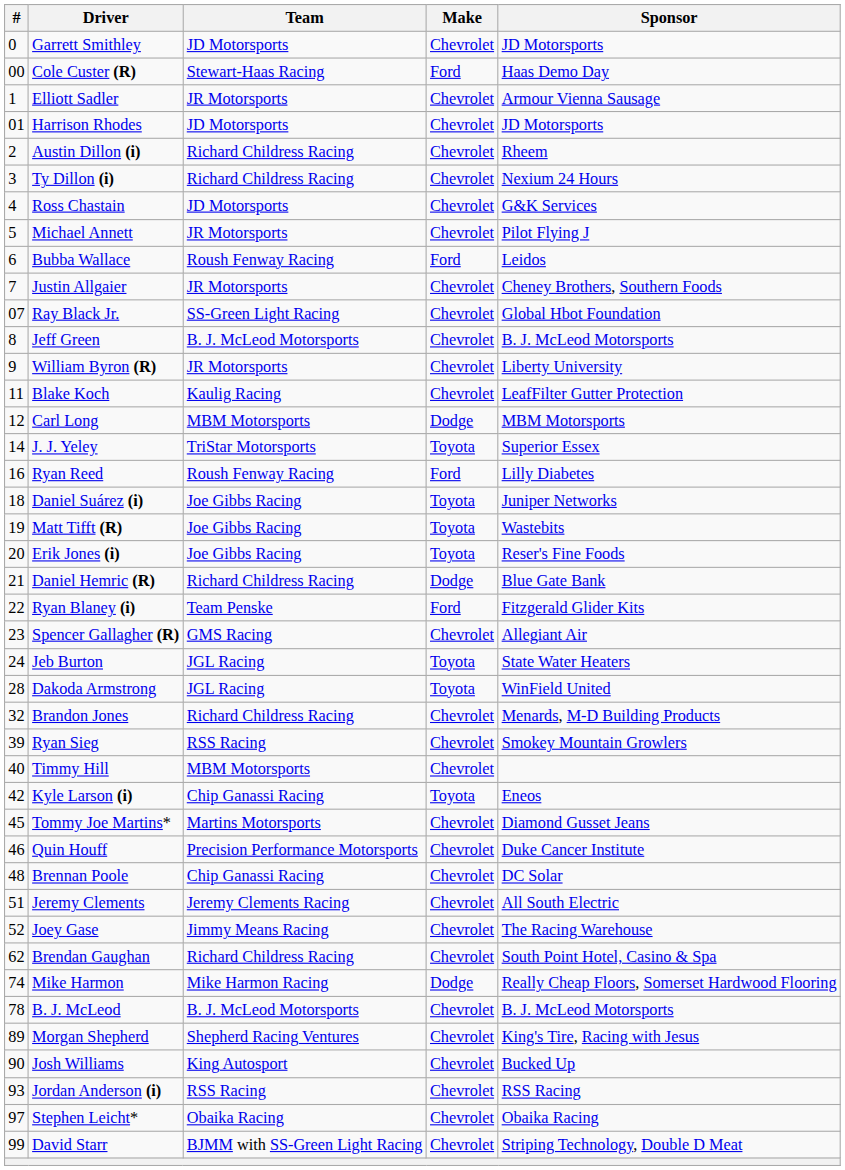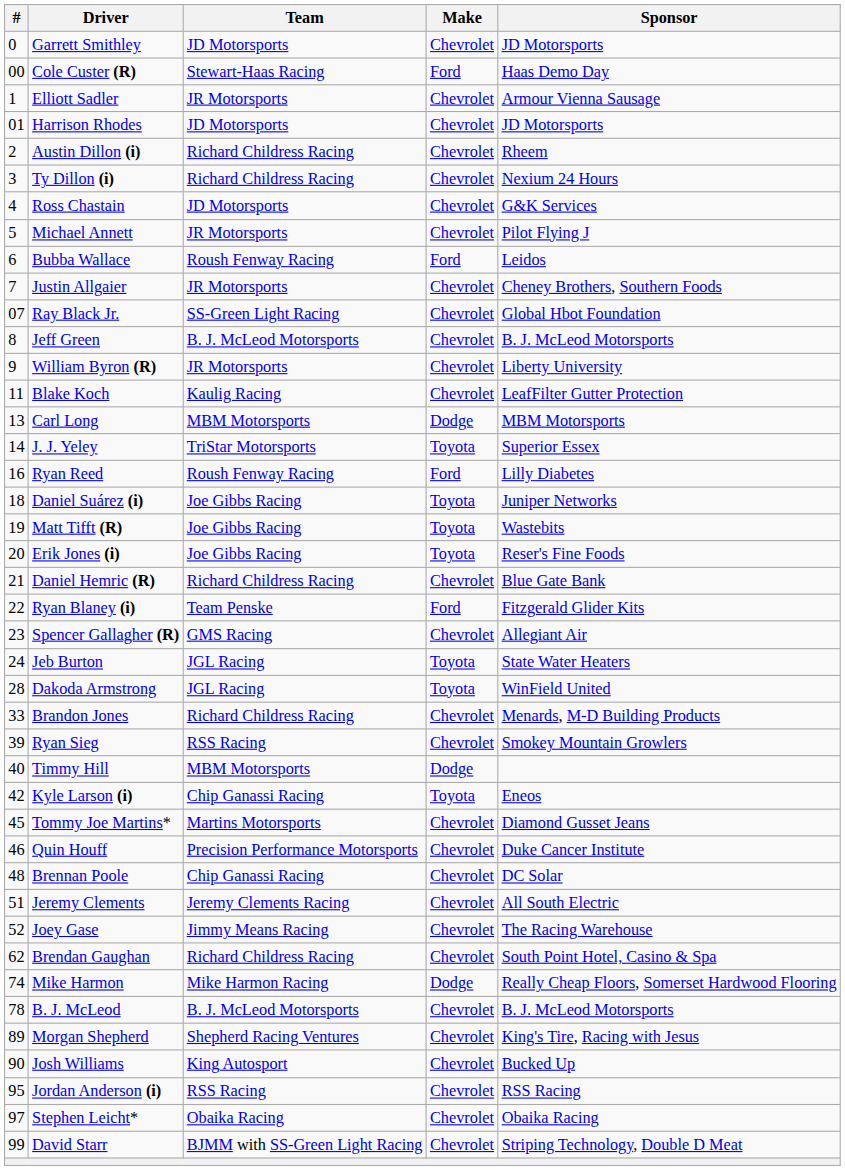 <table class="wikitable" style="font-size:95%">
 <tr>
 <th>#</th>
 <th>Driver</th>
 <th>Team</th>
 <th>Make</th>
 <th>Sponsor</th>
 </tr>
 <tr>
 <td>0</td>
 <td><a href='#'>Garrett Smithley</a></td>
 <td><a href='#'>JD Motorsports</a></td>
 <td><a href='#'>Chevrolet</a></td>
 <td><a href='#'>JD Motorsports</a></td>
 </tr>
 <tr>
 <td>00</td>
 <td><a href='#'>Cole Custer</a> <strong>(R)</strong></td>
 <td><a href='#'>Stewart-Haas Racing</a></td>
 <td><a href='#'>Ford</a></td>
 <td><a href='#'>Haas Demo Day</a></td>
 </tr>
 <tr>
 <td>1</td>
 <td><a href='#'>Elliott Sadler</a></td>
 <td><a href='#'>JR Motorsports</a></td>
 <td><a href='#'>Chevrolet</a></td>
 <td><a href='#'>Armour Vienna Sausage</a></td>
 </tr>
 <tr>
 <td>01</td>
 <td><a href='#'>Harrison Rhodes</a></td>
 <td><a href='#'>JD Motorsports</a></td>
 <td><a href='#'>Chevrolet</a></td>
 <td><a href='#'>JD Motorsports</a></td>
 </tr>
 <tr>
 <td>2</td>
 <td><a href='#'>Austin Dillon</a> <strong>(i)</strong></td>
 <td><a href='#'>Richard Childress Racing</a></td>
 <td><a href='#'>Chevrolet</a></td>
 <td><a href='#'>Rheem</a></td>
 </tr>
 <tr>
 <td>3</td>
 <td><a href='#'>Ty Dillon</a> <strong>(i)</strong></td>
 <td><a href='#'>Richard Childress Racing</a></td>
 <td><a href='#'>Chevrolet</a></td>
 <td><a href='#'>Nexium 24 Hours</a></td>
 </tr>
 <tr>
 <td>4</td>
 <td><a href='#'>Ross Chastain</a></td>
 <td><a href='#'>JD Motorsports</a></td>
 <td><a href='#'>Chevrolet</a></td>
 <td><a href='#'>G&K Services</a></td>
 </tr>
 <tr>
 <td>5</td>
 <td><a href='#'>Michael Annett</a></td>
 <td><a href='#'>JR Motorsports</a></td>
 <td><a href='#'>Chevrolet</a></td>
 <td><a href='#'>Pilot Flying J</a></td>
 </tr>
 <tr>
 <td>6</td>
 <td><a href='#'>Bubba Wallace</a></td>
 <td><a href='#'>Roush Fenway Racing</a></td>
 <td><a href='#'>Ford</a></td>
 <td><a href='#'>Leidos</a></td>
 </tr>
 <tr>
 <td>7</td>
 <td><a href='#'>Justin Allgaier</a></td>
 <td><a href='#'>JR Motorsports</a></td>
 <td><a href='#'>Chevrolet</a></td>
 <td><a href='#'>Cheney Brothers</a>, <a href='#'>Southern Foods</a></td>
 </tr>
 <tr>
 <td>07</td>
 <td><a href='#'>Ray Black Jr.</a></td>
 <td><a href='#'>SS-Green Light Racing</a></td>
 <td><a href='#'>Chevrolet</a></td>
 <td><a href='#'>Global Hbot Foundation</a></td>
 </tr>
 <tr>
 <td>8</td>
 <td><a href='#'>Jeff Green</a></td>
 <td><a href='#'>B. J. McLeod Motorsports</a></td>
 <td><a href='#'>Chevrolet</a></td>
 <td><a href='#'>B. J. McLeod Motorsports</a></td>
 </tr>
 <tr>
 <td>9</td>
 <td><a href='#'>William Byron</a> <strong>(R)</strong></td>
 <td><a href='#'>JR Motorsports</a></td>
 <td><a href='#'>Chevrolet</a></td>
 <td><a href='#'>Liberty University</a></td>
 </tr>
 <tr>
 <td>11</td>
 <td><a href='#'>Blake Koch</a></td>
 <td><a href='#'>Kaulig Racing</a></td>
 <td><a href='#'>Chevrolet</a></td>
 <td><a href='#'>LeafFilter Gutter Protection</a></td>
 </tr>
 <tr>
-<td>12</td>
+<td>13</td>
 <td><a href='#'>Carl Long</a></td>
 <td><a href='#'>MBM Motorsports</a></td>
 <td><a href='#'>Dodge</a></td>
 <td><a href='#'>MBM Motorsports</a></td>
 </tr>
 <tr>
 <td>14</td>
 <td><a href='#'>J. J. Yeley</a></td>
 <td><a href='#'>TriStar Motorsports</a></td>
 <td><a href='#'>Toyota</a></td>
 <td><a href='#'>Superior Essex</a></td>
 </tr>
 <tr>
 <td>16</td>
 <td><a href='#'>Ryan Reed</a></td>
 <td><a href='#'>Roush Fenway Racing</a></td>
 <td><a href='#'>Ford</a></td>
 <td><a href='#'>Lilly Diabetes</a></td>
 </tr>
 <tr>
 <td>18</td>
 <td><a href='#'>Daniel Suárez</a> <strong>(i)</strong></td>
 <td><a href='#'>Joe Gibbs Racing</a></td>
 <td><a href='#'>Toyota</a></td>
 <td><a href='#'>Juniper Networks</a></td>
 </tr>
 <tr>
 <td>19</td>
 <td><a href='#'>Matt Tifft</a> <strong>(R)</strong></td>
 <td><a href='#'>Joe Gibbs Racing</a></td>
 <td><a href='#'>Toyota</a></td>
 <td><a href='#'>Wastebits</a></td>
 </tr>
 <tr>
 <td>20</td>
 <td><a href='#'>Erik Jones</a> <strong>(i)</strong></td>
 <td><a href='#'>Joe Gibbs Racing</a></td>
 <td><a href='#'>Toyota</a></td>
 <td><a href='#'>Reser's Fine Foods</a></td>
 </tr>
 <tr>
 <td>21</td>
 <td><a href='#'>Daniel Hemric</a> <strong>(R)</strong></td>
 <td><a href='#'>Richard Childress Racing</a></td>
-<td><a href='#'>Dodge</a></td>
+<td><a href='#'>Chevrolet</a></td>
 <td><a href='#'>Blue Gate Bank</a></td>
 </tr>
 <tr>
 <td>22</td>
 <td><a href='#'>Ryan Blaney</a> <strong>(i)</strong></td>
 <td><a href='#'>Team Penske</a></td>
 <td><a href='#'>Ford</a></td>
 <td><a href='#'>Fitzgerald Glider Kits</a></td>
 </tr>
 <tr>
 <td>23</td>
 <td><a href='#'>Spencer Gallagher</a> <strong>(R)</strong></td>
 <td><a href='#'>GMS Racing</a></td>
 <td><a href='#'>Chevrolet</a></td>
 <td><a href='#'>Allegiant Air</a></td>
 </tr>
 <tr>
 <td>24</td>
 <td><a href='#'>Jeb Burton</a></td>
 <td><a href='#'>JGL Racing</a></td>
 <td><a href='#'>Toyota</a></td>
 <td><a href='#'>State Water Heaters</a></td>
 </tr>
 <tr>
 <td>28</td>
 <td><a href='#'>Dakoda Armstrong</a></td>
 <td><a href='#'>JGL Racing</a></td>
 <td><a href='#'>Toyota</a></td>
 <td><a href='#'>WinField United</a></td>
 </tr>
 <tr>
-<td>32</td>
+<td>33</td>
 <td><a href='#'>Brandon Jones</a></td>
 <td><a href='#'>Richard Childress Racing</a></td>
 <td><a href='#'>Chevrolet</a></td>
 <td><a href='#'>Menards</a>, <a href='#'>M-D Building Products</a></td>
 </tr>
 <tr>
 <td>39</td>
 <td><a href='#'>Ryan Sieg</a></td>
 <td><a href='#'>RSS Racing</a></td>
 <td><a href='#'>Chevrolet</a></td>
 <td><a href='#'>Smokey Mountain Growlers</a></td>
 </tr>
 <tr>
 <td>40</td>
 <td><a href='#'>Timmy Hill</a></td>
 <td><a href='#'>MBM Motorsports</a></td>
-<td><a href='#'>Chevrolet</a></td>
+<td><a href='#'>Dodge</a></td>
 <td></td>
 </tr>
 <tr>
 <td>42</td>
 <td><a href='#'>Kyle Larson</a> <strong>(i)</strong></td>
 <td><a href='#'>Chip Ganassi Racing</a></td>
 <td><a href='#'>Toyota</a></td>
 <td><a href='#'>Eneos</a></td>
 </tr>
 <tr>
 <td>45</td>
 <td><a href='#'>Tommy Joe Martins</a>*</td>
 <td><a href='#'>Martins Motorsports</a></td>
 <td><a href='#'>Chevrolet</a></td>
 <td><a href='#'>Diamond Gusset Jeans</a></td>
 </tr>
 <tr>
 <td>46</td>
 <td><a href='#'>Quin Houff</a></td>
 <td><a href='#'>Precision Performance Motorsports</a></td>
 <td><a href='#'>Chevrolet</a></td>
 <td><a href='#'>Duke Cancer Institute</a></td>
 </tr>
 <tr>
 <td>48</td>
 <td><a href='#'>Brennan Poole</a></td>
 <td><a href='#'>Chip Ganassi Racing</a></td>
 <td><a href='#'>Chevrolet</a></td>
 <td><a href='#'>DC Solar</a></td>
 </tr>
 <tr>
 <td>51</td>
 <td><a href='#'>Jeremy Clements</a></td>
 <td><a href='#'>Jeremy Clements Racing</a></td>
 <td><a href='#'>Chevrolet</a></td>
 <td><a href='#'>All South Electric</a></td>
 </tr>
 <tr>
 <td>52</td>
 <td><a href='#'>Joey Gase</a></td>
 <td><a href='#'>Jimmy Means Racing</a></td>
 <td><a href='#'>Chevrolet</a></td>
 <td><a href='#'>The Racing Warehouse</a></td>
 </tr>
 <tr>
 <td>62</td>
 <td><a href='#'>Brendan Gaughan</a></td>
 <td><a href='#'>Richard Childress Racing</a></td>
 <td><a href='#'>Chevrolet</a></td>
 <td><a href='#'>South Point Hotel, Casino & Spa</a></td>
 </tr>
 <tr>
 <td>74</td>
 <td><a href='#'>Mike Harmon</a></td>
 <td><a href='#'>Mike Harmon Racing</a></td>
 <td><a href='#'>Dodge</a></td>
 <td><a href='#'>Really Cheap Floors</a>, <a href='#'>Somerset Hardwood Flooring</a></td>
 </tr>
 <tr>
 <td>78</td>
 <td><a href='#'>B. J. McLeod</a></td>
 <td><a href='#'>B. J. McLeod Motorsports</a></td>
 <td><a href='#'>Chevrolet</a></td>
 <td><a href='#'>B. J. McLeod Motorsports</a></td>
 </tr>
 <tr>
 <td>89</td>
 <td><a href='#'>Morgan Shepherd</a></td>
 <td><a href='#'>Shepherd Racing Ventures</a></td>
 <td><a href='#'>Chevrolet</a></td>
 <td><a href='#'>King's Tire</a>, <a href='#'>Racing with Jesus</a></td>
 </tr>
 <tr>
 <td>90</td>
 <td><a href='#'>Josh Williams</a></td>
 <td><a href='#'>King Autosport</a></td>
 <td><a href='#'>Chevrolet</a></td>
 <td><a href='#'>Bucked Up</a></td>
 </tr>
 <tr>
-<td>93</td>
+<td>95</td>
 <td><a href='#'>Jordan Anderson</a> <strong>(i)</strong></td>
 <td><a href='#'>RSS Racing</a></td>
 <td><a href='#'>Chevrolet</a></td>
 <td><a href='#'>RSS Racing</a></td>
 </tr>
 <tr>
 <td>97</td>
 <td><a href='#'>Stephen Leicht</a>*</td>
 <td><a href='#'>Obaika Racing</a></td>
 <td><a href='#'>Chevrolet</a></td>
 <td><a href='#'>Obaika Racing</a></td>
 </tr>
 <tr>
 <td>99</td>
 <td><a href='#'>David Starr</a></td>
 <td><a href='#'>BJMM</a> with <a href='#'>SS-Green Light Racing</a></td>
 <td><a href='#'>Chevrolet</a></td>
 <td><a href='#'>Striping Technology</a>, <a href='#'>Double D Meat</a></td>
 </tr>
 <tr>
 <th colspan="5"></th>
 </tr>
 </table>
